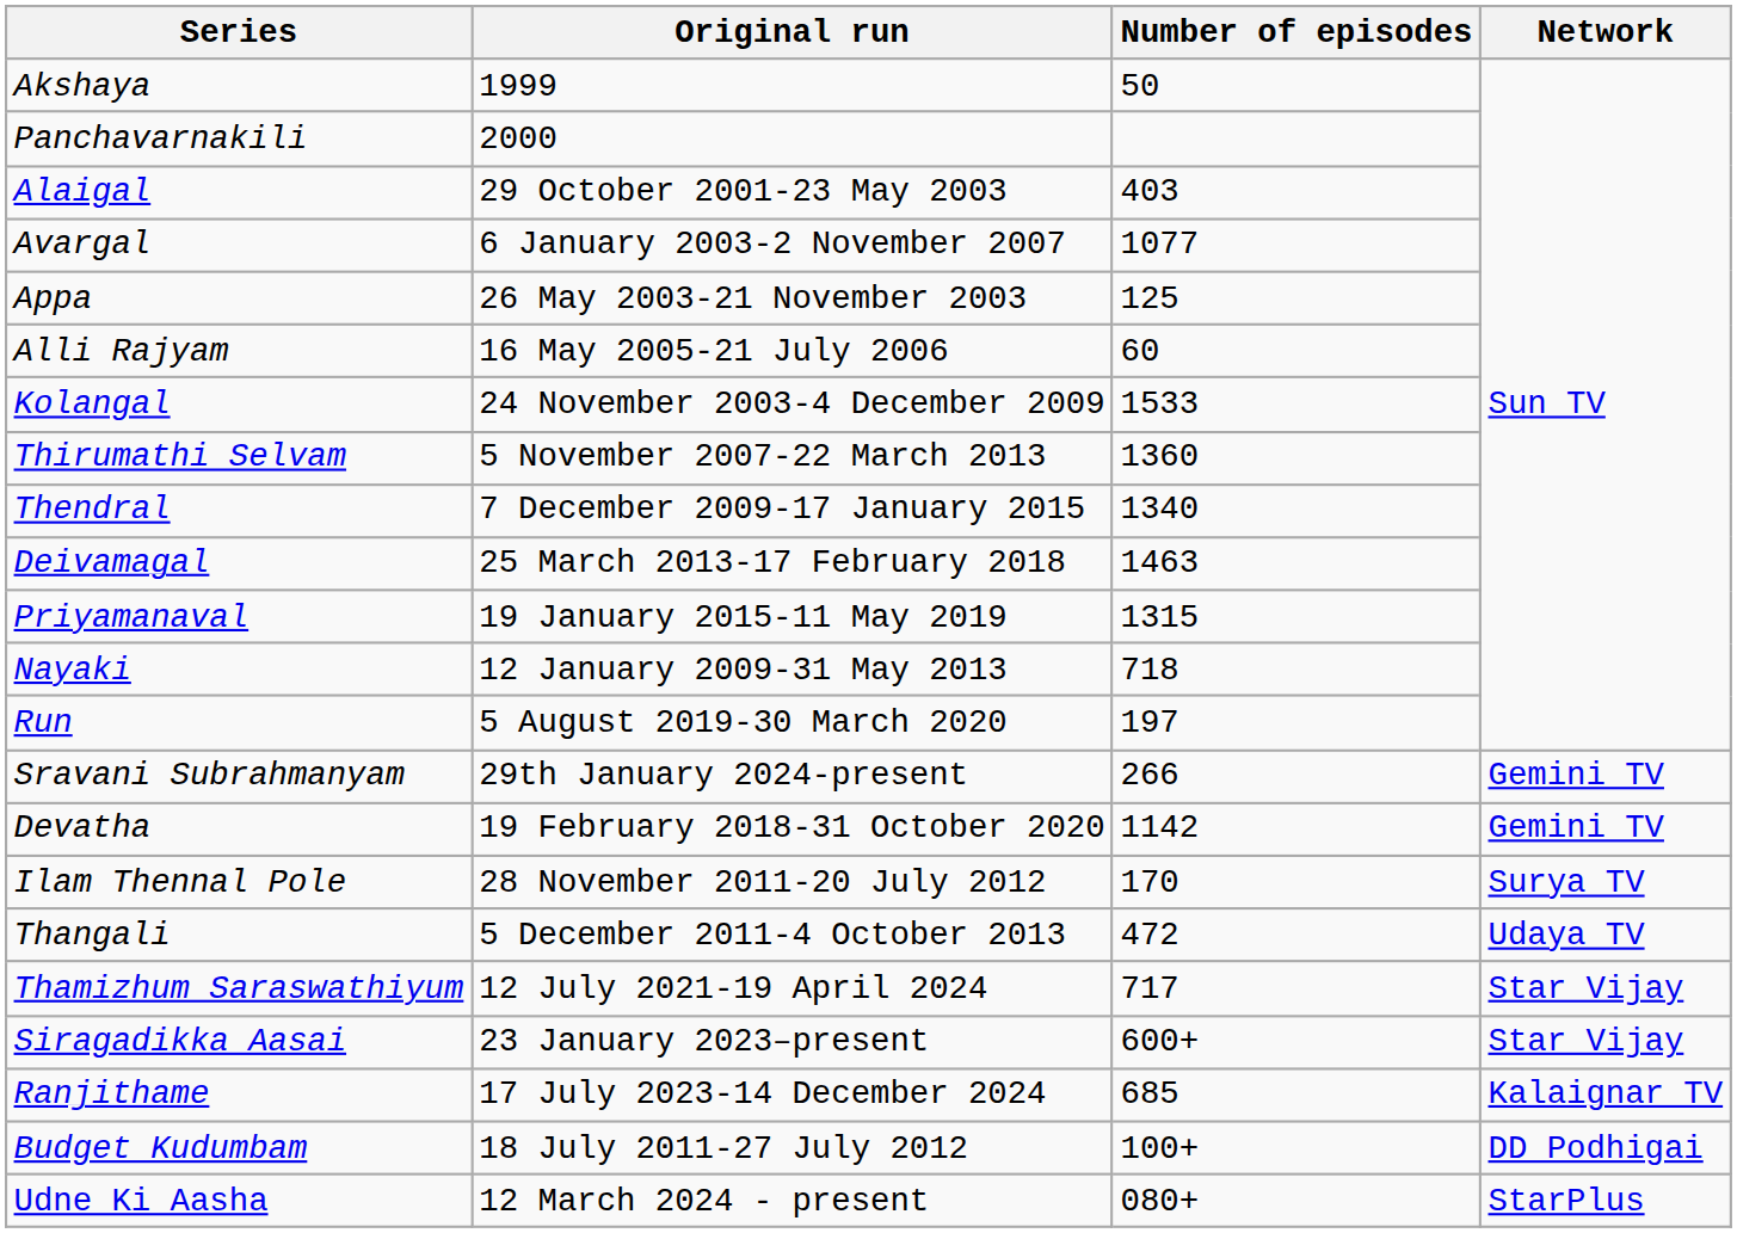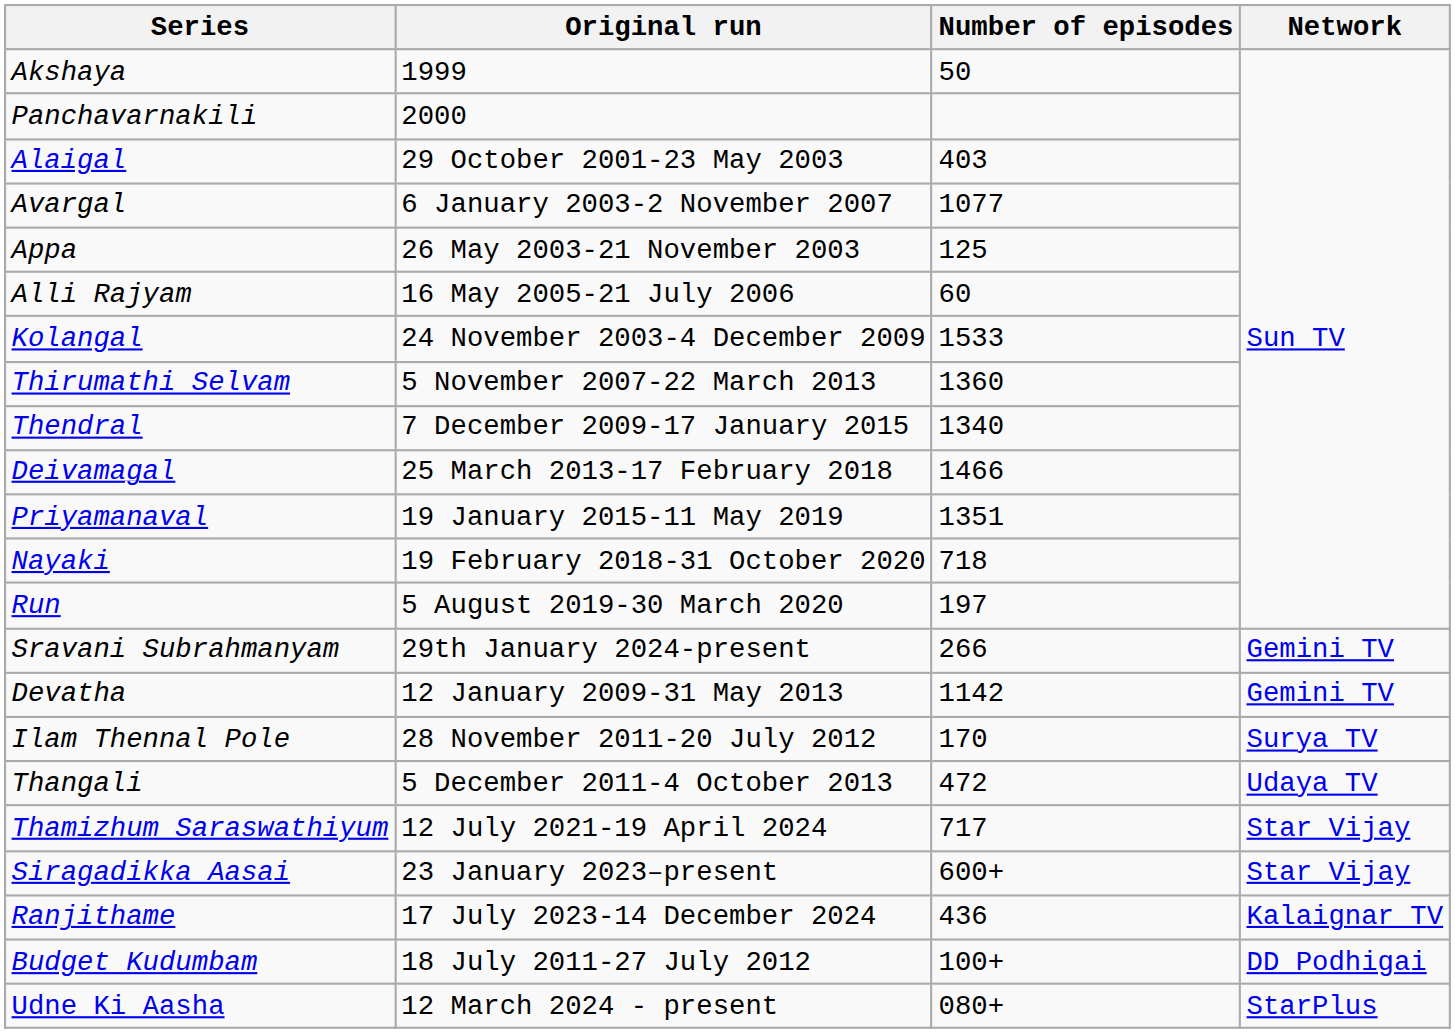 <table class="sortable wikitable">
 <tr>
 <th>Series</th>
 <th>Original run</th>
 <th>Number of episodes</th>
 <th>Network</th>
 </tr>
 <tr>
 <td><em>Akshaya</em></td>
 <td>1999</td>
 <td>50</td>
 <td rowspan="13"><a href='#'>Sun TV</a></td>
 </tr>
 <tr>
 <td><em>Panchavarnakili</em></td>
 <td>2000</td>
 <td></td>
 </tr>
 <tr>
 <td><em><a href='#'>Alaigal</a></em></td>
 <td>29 October 2001-23 May 2003</td>
 <td>403</td>
 </tr>
 <tr>
 <td><em>Avargal</em></td>
 <td>6 January 2003-2 November 2007</td>
 <td>1077</td>
 </tr>
 <tr>
 <td><em>Appa</em></td>
 <td>26 May 2003-21 November 2003</td>
 <td>125</td>
 </tr>
 <tr>
 <td><em>Alli Rajyam</em></td>
 <td>16 May 2005-21 July 2006</td>
 <td>60</td>
 </tr>
 <tr>
 <td><em><a href='#'>Kolangal</a></em></td>
 <td>24 November 2003-4 December 2009</td>
 <td>1533</td>
 </tr>
 <tr>
 <td><em><a href='#'>Thirumathi Selvam</a></em></td>
 <td>5 November 2007-22 March 2013</td>
 <td>1360</td>
 </tr>
 <tr>
 <td><em><a href='#'>Thendral</a></em></td>
 <td>7 December 2009-17 January 2015</td>
 <td>1340</td>
 </tr>
 <tr>
 <td><em><a href='#'>Deivamagal</a></em></td>
 <td>25 March 2013-17 February 2018</td>
-<td>1463</td>
+<td>1466</td>
 </tr>
 <tr>
 <td><em><a href='#'>Priyamanaval</a></em></td>
 <td>19 January 2015-11 May 2019</td>
-<td>1315</td>
+<td>1351</td>
 </tr>
 <tr>
 <td><em><a href='#'>Nayaki</a></em></td>
-<td>12 January 2009-31 May 2013</td>
+<td>19 February 2018-31 October 2020</td>
 <td>718</td>
 </tr>
 <tr>
 <td><em><a href='#'>Run</a></em></td>
 <td>5 August 2019-30 March 2020</td>
 <td>197</td>
 </tr>
 <tr>
 <td><em>Sravani Subrahmanyam</em></td>
 <td>29th January 2024-present</td>
 <td>266</td>
 <td><a href='#'>Gemini TV</a></td>
 </tr>
 <tr>
 <td><em>Devatha</em></td>
-<td>19 February 2018-31 October 2020</td>
+<td>12 January 2009-31 May 2013</td>
 <td>1142</td>
 <td><a href='#'>Gemini TV</a></td>
 </tr>
 <tr>
 <td><em>Ilam Thennal Pole</em></td>
 <td>28 November 2011-20 July 2012</td>
 <td>170</td>
 <td><a href='#'>Surya TV</a></td>
 </tr>
 <tr>
 <td><em>Thangali</em></td>
 <td>5 December 2011-4 October 2013</td>
 <td>472</td>
 <td><a href='#'>Udaya TV</a></td>
 </tr>
 <tr>
 <td><em><a href='#'>Thamizhum Saraswathiyum</a></em></td>
 <td>12 July 2021-19 April 2024</td>
 <td>717</td>
 <td><a href='#'>Star Vijay</a></td>
 </tr>
 <tr>
 <td><em><a href='#'>Siragadikka Aasai</a></em></td>
 <td>23 January 2023–present</td>
 <td>600+</td>
 <td><a href='#'>Star Vijay</a></td>
 </tr>
 <tr>
 <td><em><a href='#'>Ranjithame</a></em></td>
 <td>17 July 2023-14 December 2024</td>
-<td>685</td>
+<td>436</td>
 <td><a href='#'>Kalaignar TV</a></td>
 </tr>
 <tr>
 <td><em><a href='#'>Budget Kudumbam</a></em></td>
 <td>18 July 2011-27 July 2012</td>
 <td>100+</td>
 <td><a href='#'>DD Podhigai</a></td>
 </tr>
 <tr>
 <td><a href='#'>Udne Ki Aasha</a></td>
 <td>12 March 2024 - present</td>
 <td>080+</td>
 <td><a href='#'>StarPlus</a></td>
 </tr>
 </table>
